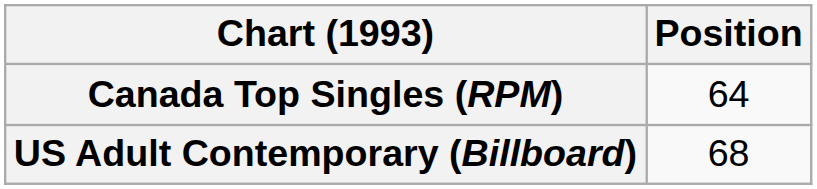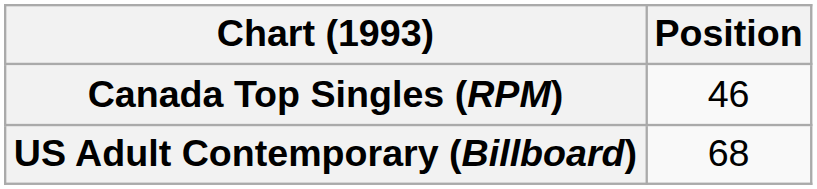 <table class="wikitable plainrowheaders" style="text-align:center">
 <tr>
 <th>Chart (1993)</th>
 <th>Position</th>
 </tr>
 <tr>
 <th scope="row">Canada Top Singles (<em>RPM</em>)</th>
-<td>64</td>
+<td>46</td>
 </tr>
 <tr>
 <th scope="row">US Adult Contemporary (<em>Billboard</em>)</th>
 <td>68</td>
 </tr>
 </table>
